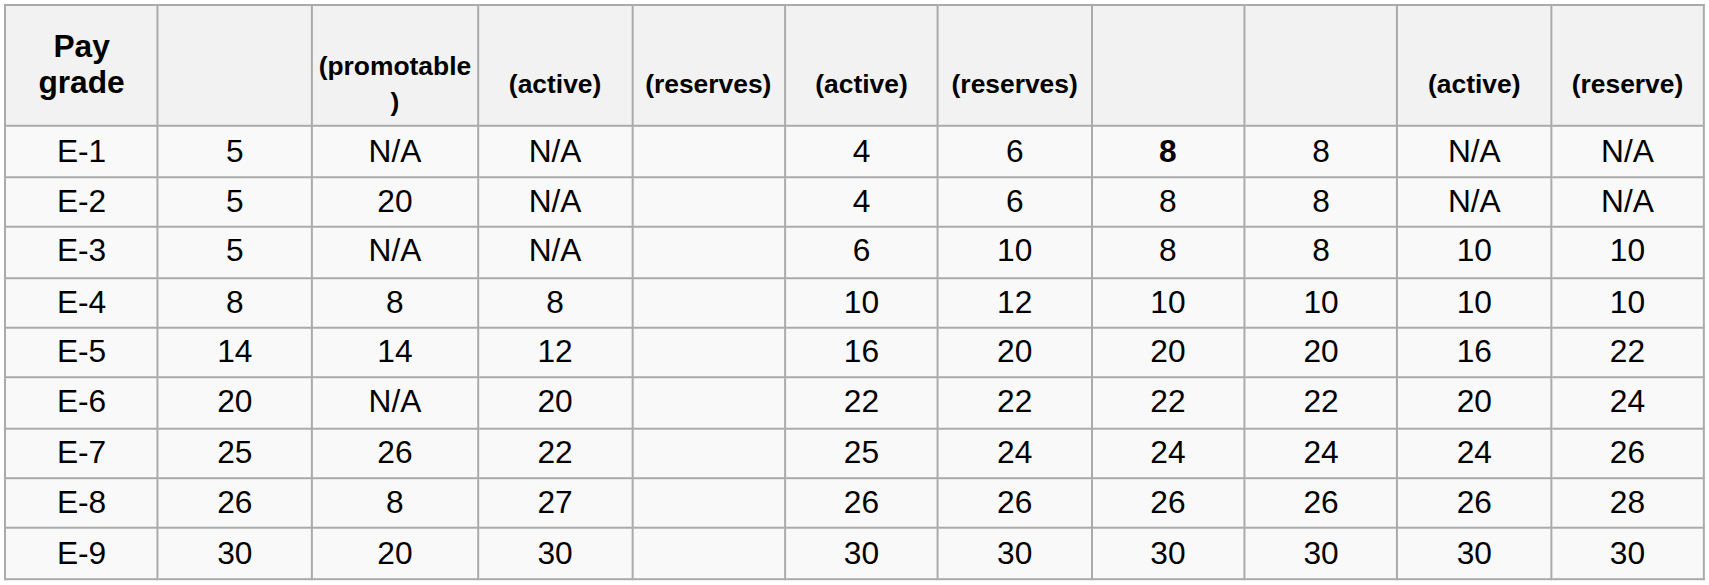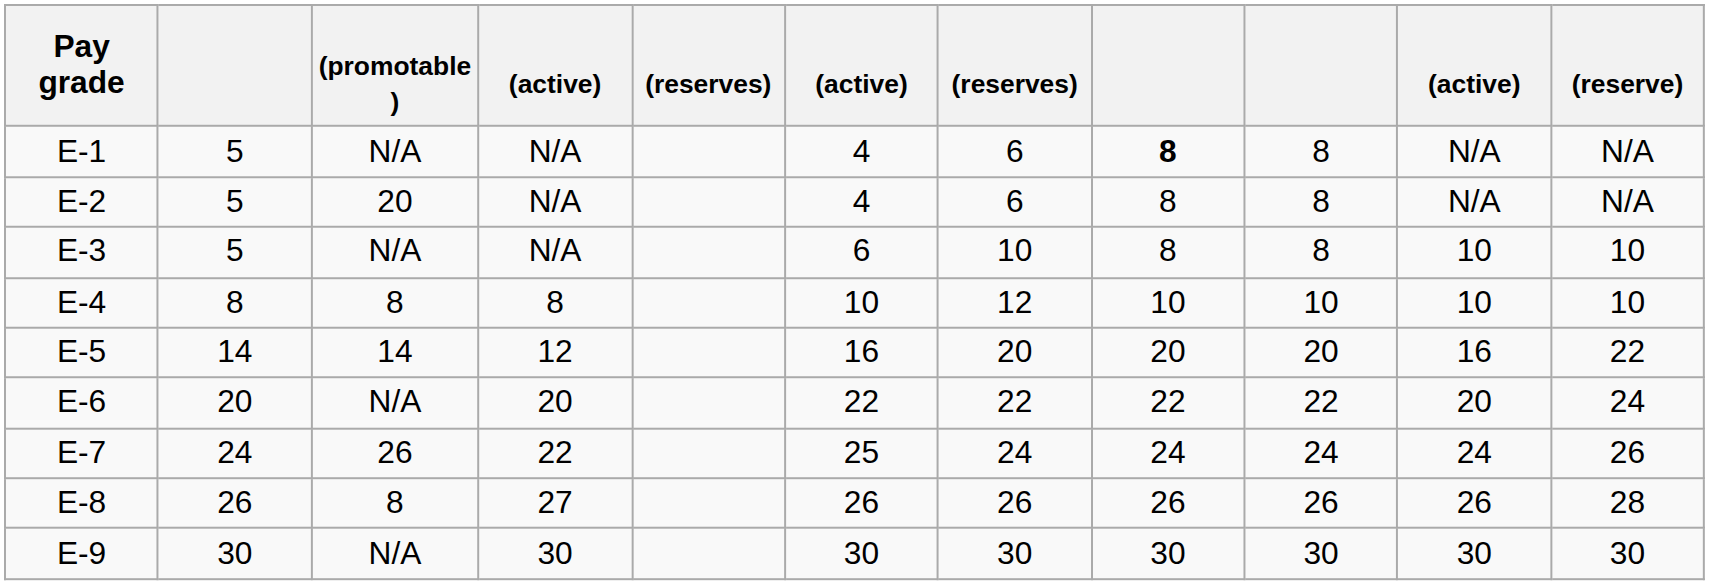 <table class="wikitable">
 <tr>
 <th width="70px">Pay grade</th>
 <th width="70px"><br></th>
 <th width="70px"><br><small>(promotable )</small></th>
 <th width="70px"><br><small>(active)</small></th>
 <th width="70px"><br><small>(reserves)</small></th>
 <th width="70px"><br><small>(active)</small></th>
 <th width="70px"><br><small>(reserves)</small></th>
 <th width="70px"><br></th>
 <th width="70px"></th>
 <th width="70px"><br><small>(active)</small></th>
 <th width="70px"><br><small>(reserve)</small></th>
 </tr>
 <tr align="center">
 <td>E-1</td>
 <td>5</td>
 <td>N/A</td>
 <td>N/A</td>
 <td></td>
 <td>4</td>
 <td>6</td>
 <td><strong>8</strong></td>
 <td>8</td>
 <td>N/A</td>
 <td>N/A</td>
 </tr>
 <tr align="center">
 <td>E-2</td>
 <td>5</td>
 <td>20</td>
 <td>N/A</td>
 <td></td>
 <td>4</td>
 <td>6</td>
 <td>8</td>
 <td>8</td>
 <td>N/A</td>
 <td>N/A</td>
 </tr>
 <tr align="center">
 <td>E-3</td>
 <td>5</td>
 <td>N/A</td>
 <td>N/A</td>
 <td></td>
 <td>6</td>
 <td>10</td>
 <td>8</td>
 <td>8</td>
 <td>10</td>
 <td>10</td>
 </tr>
 <tr align="center">
 <td>E-4</td>
 <td>8</td>
 <td>8</td>
 <td>8</td>
 <td></td>
 <td>10</td>
 <td>12</td>
 <td>10</td>
 <td>10</td>
 <td>10</td>
 <td>10</td>
 </tr>
 <tr align="center">
 <td>E-5</td>
 <td>14</td>
 <td>14</td>
 <td>12</td>
 <td></td>
 <td>16</td>
 <td>20</td>
 <td>20</td>
 <td>20</td>
 <td>16</td>
 <td>22</td>
 </tr>
 <tr align="center">
 <td>E-6</td>
 <td>20</td>
 <td>N/A</td>
 <td>20</td>
 <td></td>
 <td>22</td>
 <td>22</td>
 <td>22</td>
 <td>22</td>
 <td>20</td>
 <td>24</td>
 </tr>
 <tr align="center">
 <td>E-7</td>
-<td>25</td>
+<td>24</td>
 <td>26</td>
 <td>22</td>
 <td></td>
 <td>25</td>
 <td>24</td>
 <td>24</td>
 <td>24</td>
 <td>24</td>
 <td>26</td>
 </tr>
 <tr align="center">
 <td>E-8</td>
 <td>26</td>
 <td>8</td>
 <td>27</td>
 <td></td>
 <td>26</td>
 <td>26</td>
 <td>26</td>
 <td>26</td>
 <td>26</td>
 <td>28</td>
 </tr>
 <tr align="center">
 <td>E-9</td>
 <td>30</td>
-<td>20</td>
+<td>N/A</td>
 <td>30</td>
 <td></td>
 <td>30</td>
 <td>30</td>
 <td>30</td>
 <td>30</td>
 <td>30</td>
 <td>30</td>
 </tr>
 </table>
